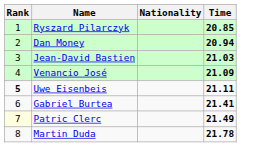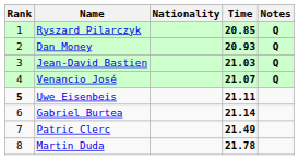 <table class="wikitable sortable" style="text-align:center">
 <tr>
 <th>Rank</th>
 <th>Name</th>
 <th>Nationality</th>
 <th>Time</th>
+<th>Notes</th>
 </tr>
 <tr bgcolor=ccffcc>
 <td>1</td>
 <td align=left><a href='#'>Ryszard Pilarczyk</a></td>
 <td align=left></td>
 <td><strong>20.85</strong></td>
+<td><strong>Q</strong></td>
 </tr>
 <tr bgcolor=ccffcc>
 <td>2</td>
 <td align=left><a href='#'>Dan Money</a></td>
 <td align=left></td>
-<td><strong>20.94</strong></td>
+<td><strong>20.93</strong></td>
+<td><strong>Q</strong></td>
 </tr>
 <tr bgcolor=ccffcc>
 <td>3</td>
 <td align=left><a href='#'>Jean-David Bastien</a></td>
 <td align=left></td>
 <td><strong>21.03</strong></td>
+<td><strong>Q</strong></td>
 </tr>
 <tr bgcolor=ccffcc>
 <td>4</td>
 <td align=left><a href='#'>Venancio José</a></td>
 <td align=left></td>
-<td><strong>21.09</strong></td>
+<td><strong>21.07</strong></td>
+<td><strong>Q</strong></td>
 </tr>
 <tr>
 <td><strong>5</strong></td>
 <td align=left><a href='#'>Uwe Eisenbeis</a></td>
 <td align=left></td>
 <td><strong>21.11</strong></td>
+<td></td>
 </tr>
 <tr>
 <td>6</td>
 <td align=left><a href='#'>Gabriel Burtea</a></td>
 <td align=left></td>
-<td><strong>21.41</strong></td>
+<td><strong>21.14</strong></td>
+<td></td>
 </tr>
 <tr>
-<td style="background: lightyellow;">7</td>
+<td>7</td>
 <td align=left><a href='#'>Patric Clerc</a></td>
 <td align=left></td>
 <td><strong>21.49</strong></td>
+<td></td>
 </tr>
 <tr>
 <td>8</td>
 <td align=left><a href='#'>Martin Duda</a></td>
 <td align=left></td>
 <td><strong>21.78</strong></td>
+<td></td>
 </tr>
 </table>
